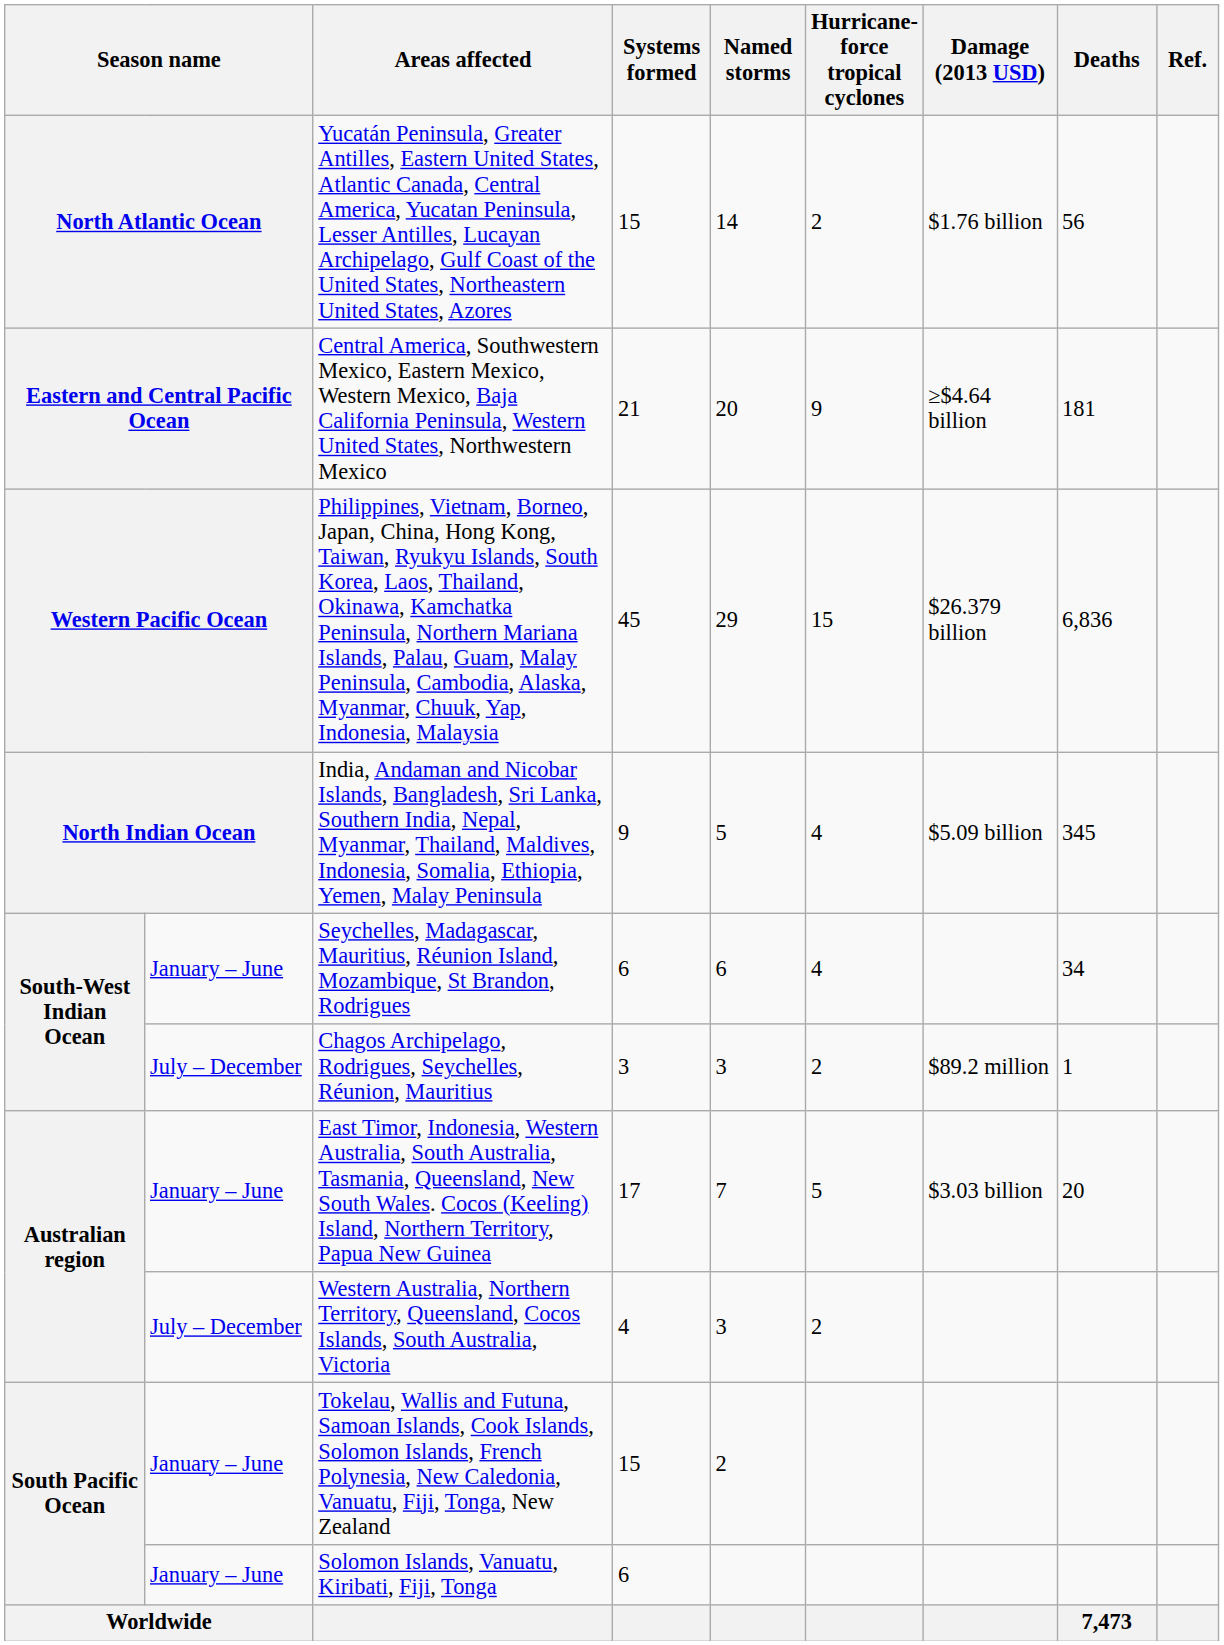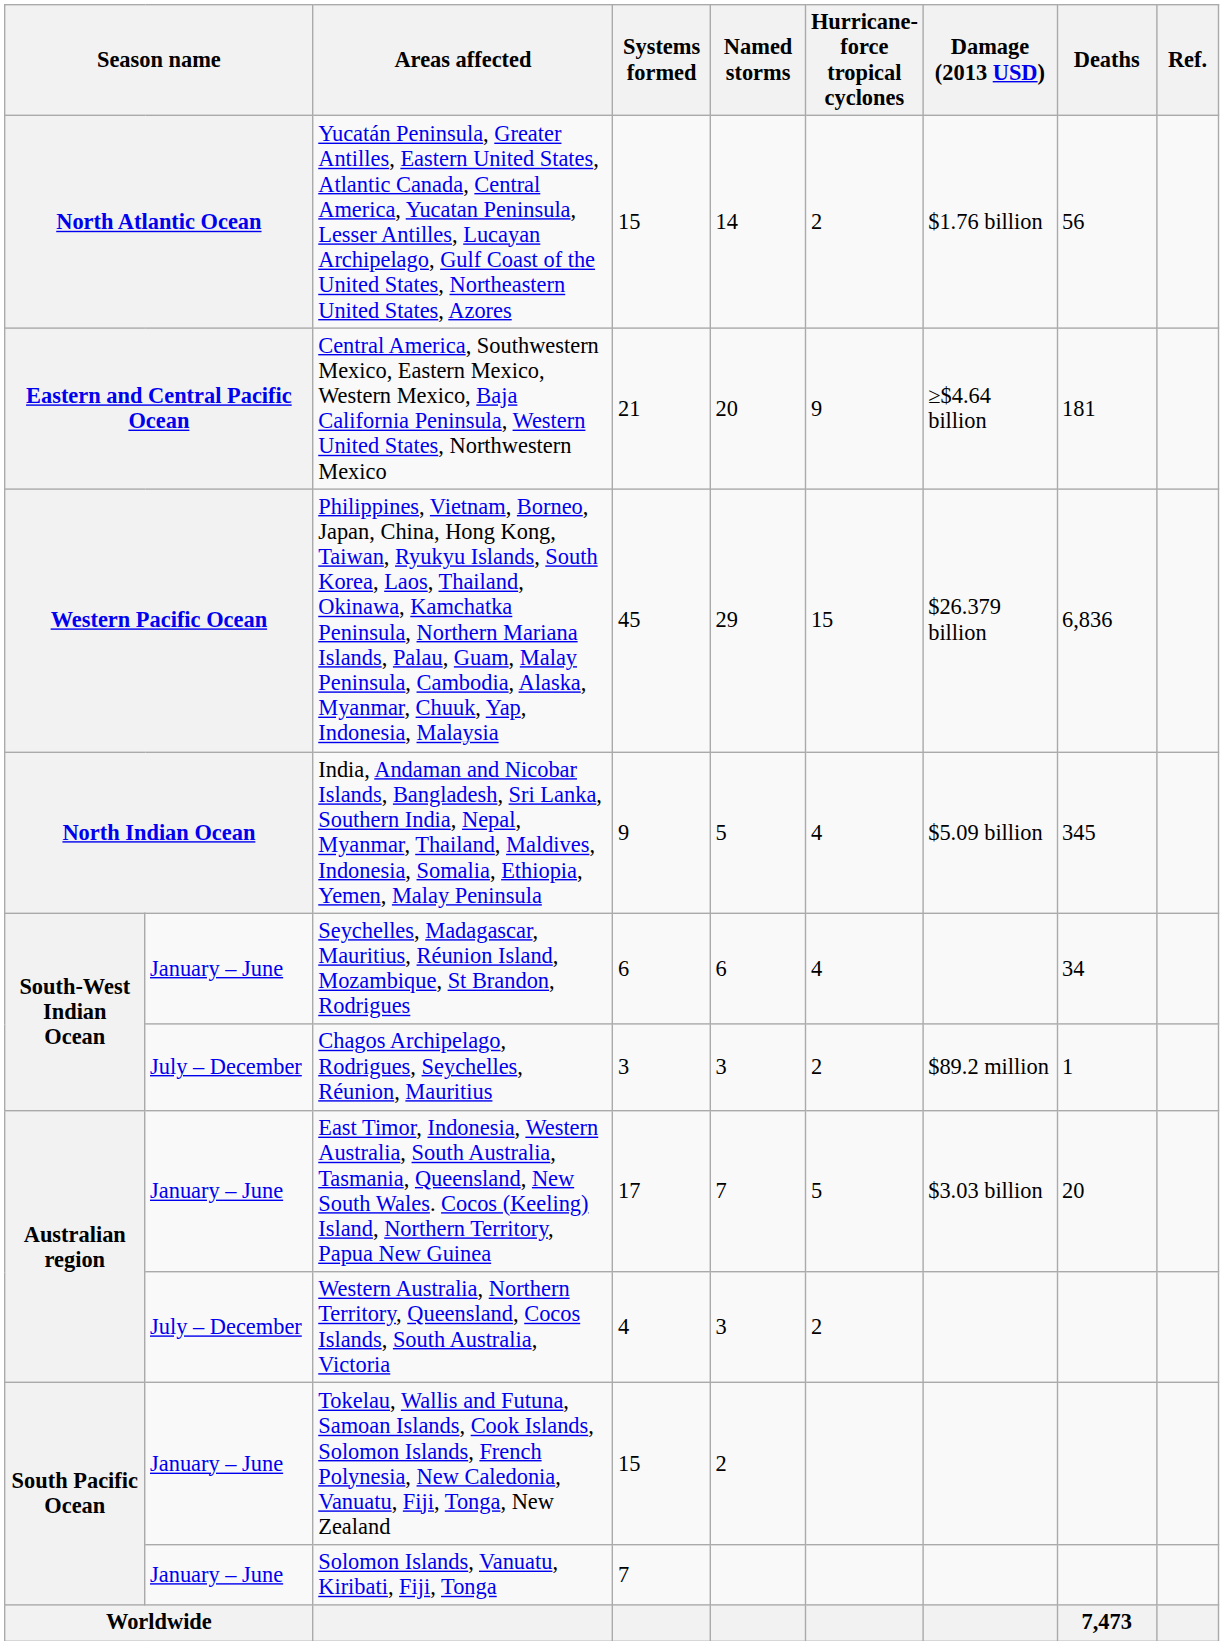 <table class="wikitable">
 <tr>
 <th colspan=2>Season name</th>
 <th width="250">Areas affected</th>
 <th width="65">Systems formed</th>
 <th width="65">Named storms</th>
 <th width="65">Hurricane-force<br>tropical cyclones</th>
 <th width="100">Damage<br>(2013 <a href='#'>USD</a>)</th>
 <th width="70">Deaths</th>
 <th width="40">Ref.</th>
 </tr>
 <tr>
 <th colspan=2><a href='#'>North Atlantic Ocean</a></th>
 <td><a href='#'>Yucatán Peninsula</a>, <a href='#'>Greater Antilles</a>, <a href='#'>Eastern United States</a>, <a href='#'>Atlantic Canada</a>, <a href='#'>Central America</a>, <a href='#'>Yucatan Peninsula</a>, <a href='#'>Lesser Antilles</a>, <a href='#'>Lucayan Archipelago</a>, <a href='#'>Gulf Coast of the United States</a>, <a href='#'>Northeastern United States</a>, <a href='#'>Azores</a></td>
 <td>15</td>
 <td>14</td>
 <td>2</td>
 <td>$1.76 billion </td>
 <td>56</td>
 <td></td>
 </tr>
 <tr>
 <th colspan=2><a href='#'>Eastern and Central Pacific Ocean</a></th>
 <td><a href='#'>Central America</a>, Southwestern Mexico, Eastern Mexico, Western Mexico, <a href='#'>Baja California Peninsula</a>, <a href='#'>Western United States</a>, Northwestern Mexico</td>
 <td>21</td>
 <td>20</td>
 <td>9</td>
 <td>≥$4.64 billion </td>
 <td>181</td>
 <td></td>
 </tr>
 <tr>
 <th colspan=2><a href='#'>Western Pacific Ocean</a></th>
 <td><a href='#'>Philippines</a>, <a href='#'>Vietnam</a>, <a href='#'>Borneo</a>, Japan, China, Hong Kong, <a href='#'>Taiwan</a>, <a href='#'>Ryukyu Islands</a>, <a href='#'>South Korea</a>, <a href='#'>Laos</a>, <a href='#'>Thailand</a>, <a href='#'>Okinawa</a>, <a href='#'>Kamchatka Peninsula</a>, <a href='#'>Northern Mariana Islands</a>, <a href='#'>Palau</a>, <a href='#'>Guam</a>, <a href='#'>Malay Peninsula</a>, <a href='#'>Cambodia</a>, <a href='#'>Alaska</a>, <a href='#'>Myanmar</a>, <a href='#'>Chuuk</a>, <a href='#'>Yap</a>, <a href='#'>Indonesia</a>, <a href='#'>Malaysia</a></td>
 <td>45</td>
 <td>29</td>
 <td>15</td>
 <td>$26.379 billion</td>
 <td>6,836</td>
 <td></td>
 </tr>
 <tr>
 <th colspan=2><a href='#'>North Indian Ocean</a></th>
 <td>India, <a href='#'>Andaman and Nicobar Islands</a>, <a href='#'>Bangladesh</a>, <a href='#'>Sri Lanka</a>, <a href='#'>Southern India</a>, <a href='#'>Nepal</a>, <a href='#'>Myanmar</a>, <a href='#'>Thailand</a>, <a href='#'>Maldives</a>, <a href='#'>Indonesia</a>, <a href='#'>Somalia</a>, <a href='#'>Ethiopia</a>, <a href='#'>Yemen</a>, <a href='#'>Malay Peninsula</a></td>
 <td>9</td>
 <td>5</td>
 <td>4</td>
 <td>$5.09 billion </td>
 <td>345</td>
 <td></td>
 </tr>
 <tr>
 <th rowspan=2 width=100>South-West Indian Ocean</th>
 <td width=130><a href='#'>January – June</a></td>
 <td><a href='#'>Seychelles</a>, <a href='#'>Madagascar</a>, <a href='#'>Mauritius</a>, <a href='#'>Réunion Island</a>, <a href='#'>Mozambique</a>, <a href='#'>St Brandon</a>, <a href='#'>Rodrigues</a></td>
 <td>6</td>
 <td>6</td>
 <td>4</td>
 <td></td>
 <td>34</td>
 <td></td>
 </tr>
 <tr>
 <td><a href='#'>July – December</a></td>
 <td><a href='#'>Chagos Archipelago</a>, <a href='#'>Rodrigues</a>, <a href='#'>Seychelles</a>, <a href='#'>Réunion</a>, <a href='#'>Mauritius</a></td>
 <td>3</td>
 <td>3</td>
 <td>2</td>
 <td>$89.2 million</td>
 <td>1</td>
 <td></td>
 </tr>
 <tr>
 <th rowspan=2>Australian region</th>
 <td><a href='#'>January – June</a></td>
 <td><a href='#'>East Timor</a>, <a href='#'>Indonesia</a>, <a href='#'>Western Australia</a>, <a href='#'>South Australia</a>, <a href='#'>Tasmania</a>, <a href='#'>Queensland</a>, <a href='#'>New South Wales</a>. <a href='#'>Cocos (Keeling) Island</a>, <a href='#'>Northern Territory</a>, <a href='#'>Papua New Guinea</a></td>
 <td>17</td>
 <td>7</td>
 <td>5</td>
 <td>$3.03 billion </td>
 <td>20</td>
 <td></td>
 </tr>
 <tr>
 <td><a href='#'>July – December</a></td>
 <td><a href='#'>Western Australia</a>, <a href='#'>Northern Territory</a>, <a href='#'>Queensland</a>, <a href='#'>Cocos Islands</a>, <a href='#'>South Australia</a>, <a href='#'>Victoria</a></td>
 <td>4</td>
 <td>3</td>
 <td>2</td>
 <td></td>
 <td></td>
 <td></td>
 </tr>
 <tr>
 <th rowspan=2>South Pacific Ocean</th>
 <td><a href='#'>January – June</a></td>
 <td><a href='#'>Tokelau</a>, <a href='#'>Wallis and Futuna</a>, <a href='#'>Samoan Islands</a>, <a href='#'>Cook Islands</a>, <a href='#'>Solomon Islands</a>, <a href='#'>French Polynesia</a>, <a href='#'>New Caledonia</a>, <a href='#'>Vanuatu</a>, <a href='#'>Fiji</a>, <a href='#'>Tonga</a>, New Zealand</td>
 <td>15</td>
 <td>2</td>
 <td></td>
 <td></td>
 <td></td>
 <td></td>
 </tr>
 <tr>
 <td><a href='#'>January – June</a></td>
 <td><a href='#'>Solomon Islands</a>, <a href='#'>Vanuatu</a>, <a href='#'>Kiribati</a>, <a href='#'>Fiji</a>, <a href='#'>Tonga</a></td>
-<td>6</td>
+<td>7</td>
 <td></td>
 <td></td>
 <td></td>
 <td></td>
 <td></td>
 </tr>
 <tr>
 <th colspan=2>Worldwide</th>
 <th></th>
 <th> </th>
 <th> </th>
 <th></th>
 <th> </th>
 <th>7,473</th>
 <th></th>
 </tr>
 </table>
